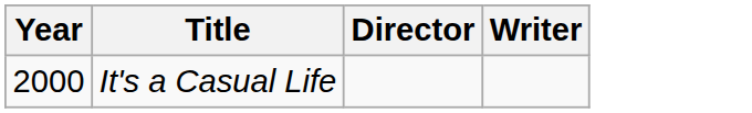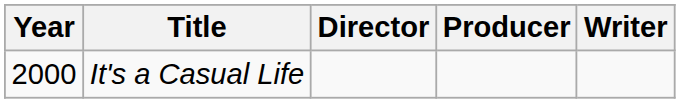 <table class="wikitable">
 <tr>
 <th>Year</th>
 <th>Title</th>
 <th>Director</th>
+<th>Producer</th>
 <th>Writer</th>
 </tr>
 <tr>
 <td>2000</td>
 <td><em>It's a Casual Life</em></td>
 <td></td>
 <td></td>
+<td></td>
 </tr>
 </table>
